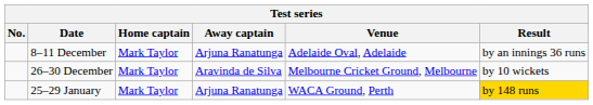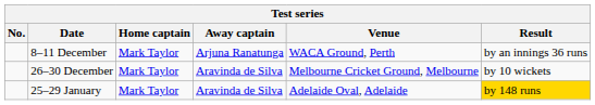 <table class="wikitable">
 <tr>
 <th colspan="9">Test series</th>
 </tr>
 <tr>
 <th>No.</th>
 <th>Date</th>
 <th>Home captain</th>
 <th>Away captain</th>
 <th>Venue</th>
 <th>Result</th>
 </tr>
 <tr>
 <td></td>
 <td>8–11 December</td>
 <td><a href='#'>Mark Taylor</a></td>
 <td><a href='#'>Arjuna Ranatunga</a></td>
-<td><a href='#'>Adelaide Oval</a>, <a href='#'>Adelaide</a></td>
+<td><a href='#'>WACA Ground</a>, <a href='#'>Perth</a></td>
 <td> by an innings 36 runs</td>
 </tr>
 <tr>
 <td></td>
 <td>26–30 December</td>
 <td><a href='#'>Mark Taylor</a></td>
 <td><a href='#'>Aravinda de Silva</a></td>
 <td><a href='#'>Melbourne Cricket Ground</a>, <a href='#'>Melbourne</a></td>
 <td> by 10 wickets</td>
 </tr>
 <tr>
 <td></td>
 <td>25–29 January</td>
 <td><a href='#'>Mark Taylor</a></td>
-<td><a href='#'>Arjuna Ranatunga</a></td>
-<td><a href='#'>WACA Ground</a>, <a href='#'>Perth</a></td>
+<td><a href='#'>Aravinda de Silva</a></td>
+<td><a href='#'>Adelaide Oval</a>, <a href='#'>Adelaide</a></td>
 <td style="background: gold;"> by 148 runs</td>
 </tr>
 </table>
